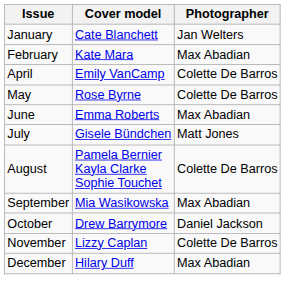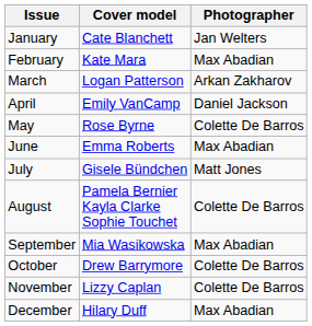 <table class="sortable wikitable">
 <tr>
 <th>Issue</th>
 <th>Cover model</th>
 <th>Photographer</th>
 </tr>
 <tr>
 <td>January</td>
 <td><a href='#'>Cate Blanchett</a></td>
 <td>Jan Welters</td>
 </tr>
 <tr>
 <td>February</td>
 <td><a href='#'>Kate Mara</a></td>
 <td>Max Abadian</td>
 </tr>
 <tr>
+<td>March</td>
+<td><a href='#'>Logan Patterson</a></td>
+<td>Arkan Zakharov</td>
+</tr>
+<tr>
 <td>April</td>
 <td><a href='#'>Emily VanCamp</a></td>
-<td>Colette De Barros</td>
+<td>Daniel Jackson</td>
 </tr>
 <tr>
 <td>May</td>
 <td><a href='#'>Rose Byrne</a></td>
 <td>Colette De Barros</td>
 </tr>
 <tr>
 <td>June</td>
 <td><a href='#'>Emma Roberts</a></td>
 <td>Max Abadian</td>
 </tr>
 <tr>
 <td>July</td>
 <td><a href='#'>Gisele Bündchen</a></td>
 <td>Matt Jones</td>
 </tr>
 <tr>
 <td>August</td>
 <td><a href='#'>Pamela Bernier</a><br><a href='#'>Kayla Clarke</a><br><a href='#'>Sophie Touchet</a></td>
 <td>Colette De Barros</td>
 </tr>
 <tr>
 <td>September</td>
 <td><a href='#'>Mia Wasikowska</a></td>
 <td>Max Abadian</td>
 </tr>
 <tr>
 <td>October</td>
 <td><a href='#'>Drew Barrymore</a></td>
-<td>Daniel Jackson</td>
+<td>Colette De Barros</td>
 </tr>
 <tr>
 <td>November</td>
 <td><a href='#'>Lizzy Caplan</a></td>
 <td>Colette De Barros</td>
 </tr>
 <tr>
 <td>December</td>
 <td><a href='#'>Hilary Duff</a></td>
 <td>Max Abadian</td>
 </tr>
 </table>
